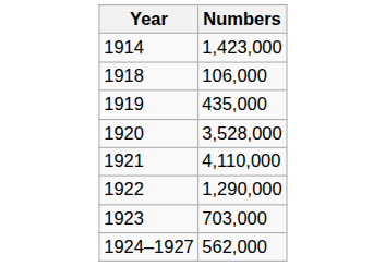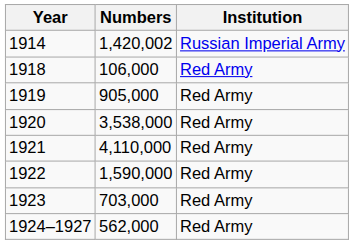 <table class = "wikitable" style="margin:auto">
 <tr>
 <th>Year</th>
 <th>Numbers</th>
+<th>Institution</th>
 </tr>
 <tr -->
 <td>1914</td>
-<td>1,423,000</td>
+<td>1,420,002</td>
+<td><a href='#'>Russian Imperial Army</a></td>
 </tr>
 <tr -->
 <td>1918</td>
 <td>106,000</td>
+<td><a href='#'>Red Army</a></td>
 </tr>
 <tr -->
 <td>1919</td>
-<td>435,000</td>
+<td>905,000</td>
+<td>Red Army</td>
 </tr>
 <tr -->
 <td>1920</td>
-<td>3,528,000</td>
+<td>3,538,000</td>
+<td>Red Army</td>
 </tr>
 <tr -->
 <td>1921</td>
 <td>4,110,000</td>
+<td>Red Army</td>
 </tr>
 <tr -->
 <td>1922</td>
-<td>1,290,000</td>
+<td>1,590,000</td>
+<td>Red Army</td>
 </tr>
 <tr -->
 <td>1923</td>
 <td>703,000</td>
+<td>Red Army</td>
 </tr>
 <tr -->
 <td>1924–1927</td>
 <td>562,000</td>
+<td>Red Army</td>
 </tr>
 </table>
